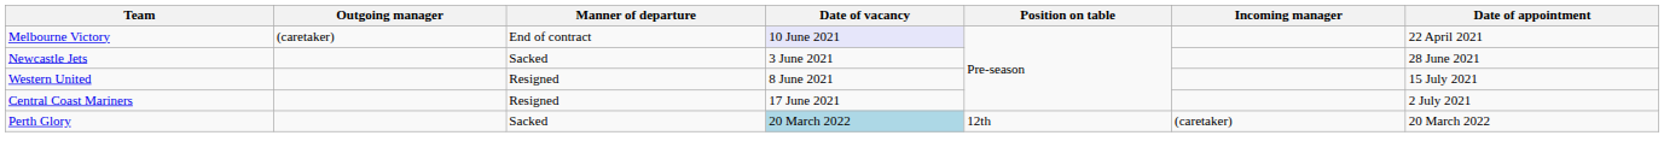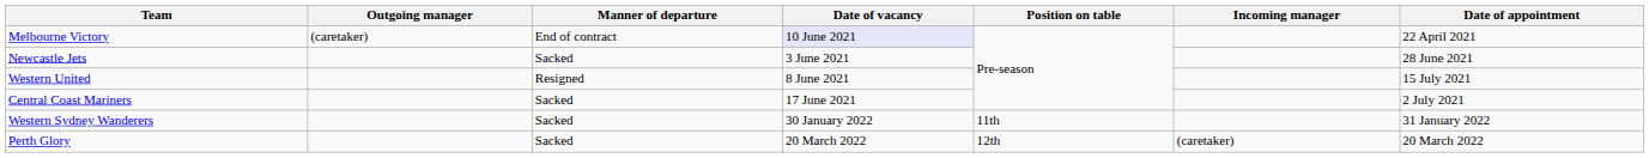 <table class="wikitable sortable" style="width:100%;">
 <tr>
 <th>Team</th>
 <th>Outgoing manager</th>
 <th>Manner of departure</th>
 <th>Date of vacancy</th>
 <th>Position on table</th>
 <th>Incoming manager</th>
 <th>Date of appointment</th>
 </tr>
 <tr>
 <td><a href='#'>Melbourne Victory</a></td>
 <td> (caretaker)</td>
 <td>End of contract</td>
 <td style="background: lavender;">10 June 2021</td>
 <td rowspan="4">Pre-season</td>
 <td></td>
 <td>22 April 2021</td>
 </tr>
 <tr>
 <td><a href='#'>Newcastle Jets</a></td>
 <td></td>
 <td>Sacked</td>
 <td>3 June 2021</td>
 <td></td>
 <td>28 June 2021</td>
 </tr>
 <tr>
 <td><a href='#'>Western United</a></td>
 <td></td>
 <td>Resigned</td>
 <td>8 June 2021</td>
 <td></td>
 <td>15 July 2021</td>
 </tr>
 <tr>
 <td><a href='#'>Central Coast Mariners</a></td>
 <td></td>
-<td>Resigned</td>
+<td>Sacked</td>
 <td>17 June 2021</td>
 <td></td>
 <td>2 July 2021</td>
 </tr>
 <tr>
+<td><a href='#'>Western Sydney Wanderers</a></td>
+<td></td>
+<td>Sacked</td>
+<td>30 January 2022</td>
+<td>11th</td>
+<td></td>
+<td>31 January 2022</td>
+</tr>
+<tr>
 <td><a href='#'>Perth Glory</a></td>
 <td></td>
 <td>Sacked</td>
-<td style="background: lightblue;">20 March 2022</td>
+<td>20 March 2022</td>
 <td>12th</td>
 <td> (caretaker)</td>
 <td>20 March 2022</td>
 </tr>
 </table>
